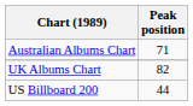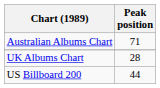 <table class="wikitable sortable plainrowheaders" style="text-align:center">
 <tr>
 <th scope="col">Chart (1989)</th>
 <th scope="col">Peak<br> position</th>
 </tr>
 <tr>
 <td align="left"><a href='#'>Australian Albums Chart</a></td>
 <td align="center">71</td>
 </tr>
 <tr>
 </tr>
 <tr>
 <td align="left"><a href='#'>UK Albums Chart</a></td>
-<td align="center">82</td>
+<td align="center">28</td>
 </tr>
 <tr>
 <td align="left">US <a href='#'>Billboard 200</a></td>
 <td align="center">44</td>
 </tr>
 </table>
